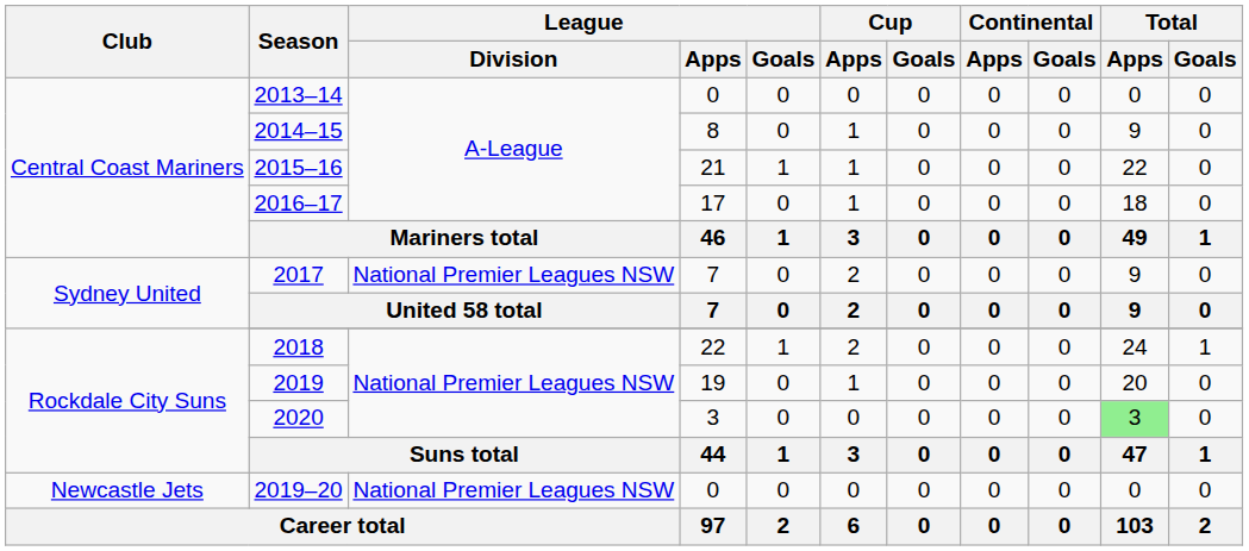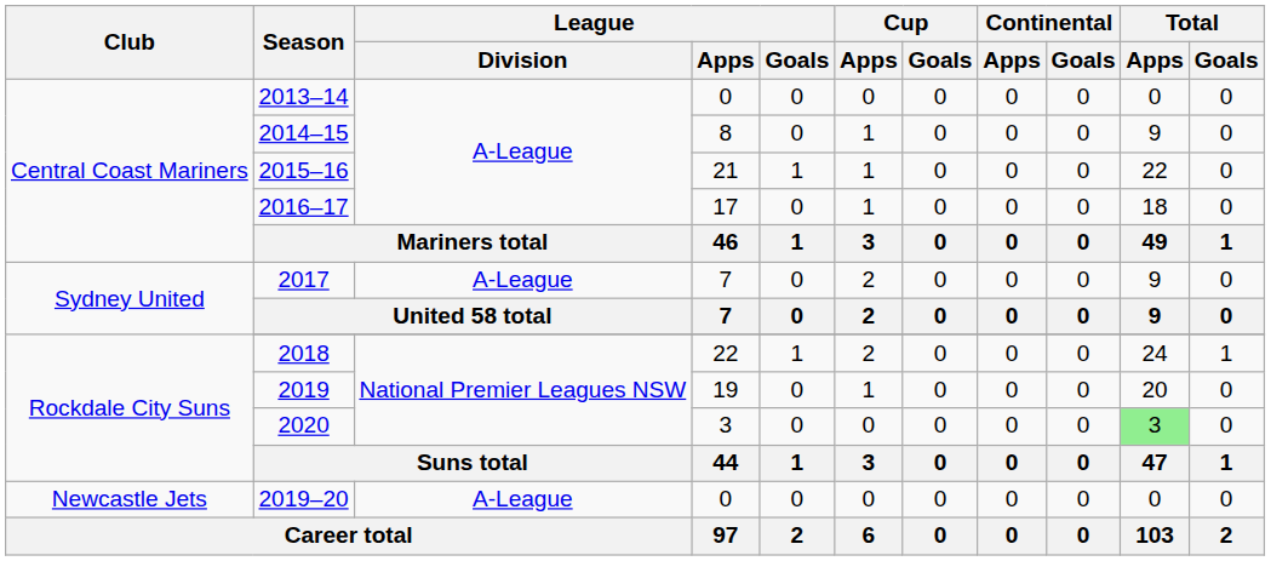 <table class="wikitable" style="text-align: center;">
 <tr>
 <th rowspan="2">Club</th>
 <th rowspan="2">Season</th>
 <th colspan="3">League</th>
 <th colspan="2">Cup</th>
 <th colspan="2">Continental</th>
 <th colspan="2">Total</th>
 </tr>
 <tr>
 <th>Division</th>
 <th>Apps</th>
 <th>Goals</th>
 <th>Apps</th>
 <th>Goals</th>
 <th>Apps</th>
 <th>Goals</th>
 <th>Apps</th>
 <th>Goals</th>
 </tr>
 <tr>
 <td rowspan="5" valign="center"><a href='#'>Central Coast Mariners</a></td>
 <td><a href='#'>2013–14</a></td>
 <td rowspan="4"><a href='#'>A-League</a></td>
 <td>0</td>
 <td>0</td>
 <td>0</td>
 <td>0</td>
 <td>0</td>
 <td>0</td>
 <td>0</td>
 <td>0</td>
 </tr>
 <tr>
 <td><a href='#'>2014–15</a></td>
 <td>8</td>
 <td>0</td>
 <td>1</td>
 <td>0</td>
 <td>0</td>
 <td>0</td>
 <td>9</td>
 <td>0</td>
 </tr>
 <tr>
 <td><a href='#'>2015–16</a></td>
 <td>21</td>
 <td>1</td>
 <td>1</td>
 <td>0</td>
 <td>0</td>
 <td>0</td>
 <td>22</td>
 <td>0</td>
 </tr>
 <tr>
 <td><a href='#'>2016–17</a></td>
 <td>17</td>
 <td>0</td>
 <td>1</td>
 <td>0</td>
 <td>0</td>
 <td>0</td>
 <td>18</td>
 <td>0</td>
 </tr>
 <tr>
 <th colspan=2>Mariners total</th>
 <th>46</th>
 <th>1</th>
 <th>3</th>
 <th>0</th>
 <th>0</th>
 <th>0</th>
 <th>49</th>
 <th>1</th>
 </tr>
 <tr>
 <td rowspan="2"><a href='#'>Sydney United</a></td>
 <td><a href='#'>2017</a></td>
-<td rowspan=1><a href='#'>National Premier Leagues NSW</a></td>
+<td><a href='#'>A-League</a></td>
 <td>7</td>
 <td>0</td>
 <td>2</td>
 <td>0</td>
 <td>0</td>
 <td>0</td>
 <td>9</td>
 <td>0</td>
 </tr>
 <tr>
 <th colspan=2>United 58 total</th>
 <th>7</th>
 <th>0</th>
 <th>2</th>
 <th>0</th>
 <th>0</th>
 <th>0</th>
 <th>9</th>
 <th>0</th>
 </tr>
 <tr>
 <td rowspan="5"><a href='#'>Rockdale City Suns</a></td>
 </tr>
 <tr>
 <td><a href='#'>2018</a></td>
 <td rowspan="3"><a href='#'>National Premier Leagues NSW</a></td>
 <td>22</td>
 <td>1</td>
 <td>2</td>
 <td>0</td>
 <td>0</td>
 <td>0</td>
 <td>24</td>
 <td>1</td>
 </tr>
 <tr>
 <td><a href='#'>2019</a></td>
 <td>19</td>
 <td>0</td>
 <td>1</td>
 <td>0</td>
 <td>0</td>
 <td>0</td>
 <td>20</td>
 <td>0</td>
 </tr>
 <tr>
 <td><a href='#'>2020</a></td>
 <td>3</td>
 <td>0</td>
 <td>0</td>
 <td>0</td>
 <td>0</td>
 <td>0</td>
 <td style="background: lightgreen;">3</td>
 <td>0</td>
 </tr>
 <tr>
 <th colspan=2>Suns total</th>
 <th>44</th>
 <th>1</th>
 <th>3</th>
 <th>0</th>
 <th>0</th>
 <th>0</th>
 <th>47</th>
 <th>1</th>
 </tr>
 <tr>
 <td><a href='#'>Newcastle Jets</a></td>
 <td><a href='#'>2019–20</a></td>
-<td rowspan=1><a href='#'>National Premier Leagues NSW</a></td>
+<td><a href='#'>A-League</a></td>
 <td>0</td>
 <td>0</td>
 <td>0</td>
 <td>0</td>
 <td>0</td>
 <td>0</td>
 <td>0</td>
 <td>0</td>
 </tr>
 <tr>
 <th colspan=3>Career total</th>
 <th>97</th>
 <th>2</th>
 <th>6</th>
 <th>0</th>
 <th>0</th>
 <th>0</th>
 <th>103</th>
 <th>2</th>
 </tr>
 </table>
